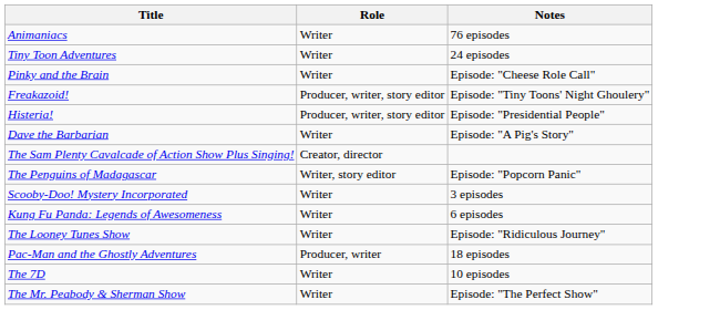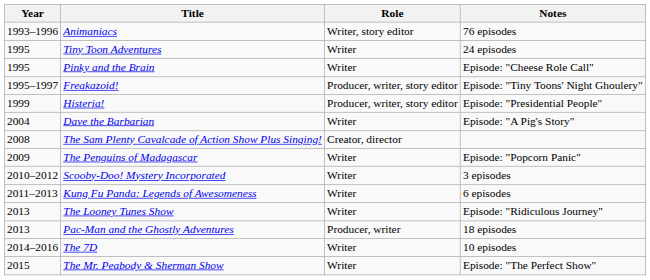 <table class="wikitable sortable">
 <tr>
+<th>Year</th>
 <th>Title</th>
 <th>Role</th>
 <th>Notes</th>
 </tr>
 <tr>
+<td>1993–1996</td>
 <td><em><a href='#'>Animaniacs</a></em></td>
-<td>Writer</td>
+<td>Writer, story editor</td>
 <td>76 episodes</td>
 </tr>
 <tr>
+<td>1995</td>
 <td><em><a href='#'>Tiny Toon Adventures</a></em></td>
 <td>Writer</td>
 <td>24 episodes</td>
 </tr>
 <tr>
+<td>1995</td>
 <td><em><a href='#'>Pinky and the Brain</a></em></td>
 <td>Writer</td>
 <td>Episode: "Cheese Role Call"</td>
 </tr>
 <tr>
+<td>1995–1997</td>
 <td><em><a href='#'>Freakazoid!</a></em></td>
 <td>Producer, writer, story editor</td>
 <td>Episode: "Tiny Toons' Night Ghoulery"</td>
 </tr>
 <tr>
+<td>1999</td>
 <td><em><a href='#'>Histeria!</a></em></td>
 <td>Producer, writer, story editor</td>
 <td>Episode: "Presidential People"</td>
 </tr>
 <tr>
+<td>2004</td>
 <td><em><a href='#'>Dave the Barbarian</a></em></td>
 <td>Writer</td>
 <td>Episode: "A Pig's Story"</td>
 </tr>
 <tr>
+<td>2008</td>
 <td><em><a href='#'>The Sam Plenty Cavalcade of Action Show Plus Singing!</a></em></td>
 <td>Creator, director</td>
 <td></td>
 </tr>
 <tr>
+<td>2009</td>
 <td><em><a href='#'>The Penguins of Madagascar</a></em></td>
-<td>Writer, story editor</td>
+<td>Writer</td>
 <td>Episode: "Popcorn Panic"</td>
 </tr>
 <tr>
+<td>2010–2012</td>
 <td><em><a href='#'>Scooby-Doo! Mystery Incorporated</a></em></td>
 <td>Writer</td>
 <td>3 episodes</td>
 </tr>
 <tr>
+<td>2011–2013</td>
 <td><em><a href='#'>Kung Fu Panda: Legends of Awesomeness</a></em></td>
 <td>Writer</td>
 <td>6 episodes</td>
 </tr>
 <tr>
+<td>2013</td>
 <td><em><a href='#'>The Looney Tunes Show</a></em></td>
 <td>Writer</td>
 <td>Episode: "Ridiculous Journey"</td>
 </tr>
 <tr>
+<td>2013</td>
 <td><em><a href='#'>Pac-Man and the Ghostly Adventures</a></em></td>
 <td>Producer, writer</td>
 <td>18 episodes</td>
 </tr>
 <tr>
+<td>2014–2016</td>
 <td><em><a href='#'>The 7D</a></em></td>
 <td>Writer</td>
 <td>10 episodes</td>
 </tr>
 <tr>
+<td>2015</td>
 <td><em><a href='#'>The Mr. Peabody & Sherman Show</a></em></td>
 <td>Writer</td>
 <td>Episode: "The Perfect Show"</td>
 </tr>
 </table>
